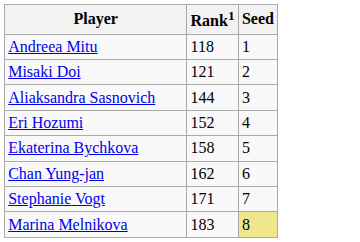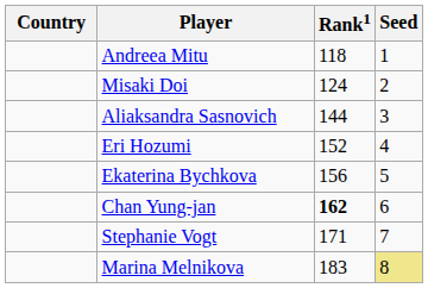 <table class="sortable wikitable">
 <tr>
+<th width="70">Country</th>
 <th width="175">Player</th>
 <th>Rank<sup>1</sup></th>
 <th>Seed</th>
 </tr>
 <tr>
+<td></td>
 <td><a href='#'>Andreea Mitu</a></td>
 <td>118</td>
 <td>1</td>
 </tr>
 <tr>
+<td></td>
 <td><a href='#'>Misaki Doi</a></td>
-<td>121</td>
+<td>124</td>
 <td>2</td>
 </tr>
 <tr>
+<td></td>
 <td><a href='#'>Aliaksandra Sasnovich</a></td>
 <td>144</td>
 <td>3</td>
 </tr>
 <tr>
+<td></td>
 <td><a href='#'>Eri Hozumi</a></td>
 <td>152</td>
 <td>4</td>
 </tr>
 <tr>
+<td></td>
 <td><a href='#'>Ekaterina Bychkova</a></td>
-<td>158</td>
+<td>156</td>
 <td>5</td>
 </tr>
 <tr>
+<td></td>
 <td><a href='#'>Chan Yung-jan</a></td>
-<td>162</td>
+<td><strong>162</strong></td>
 <td>6</td>
 </tr>
 <tr>
+<td></td>
 <td><a href='#'>Stephanie Vogt</a></td>
 <td>171</td>
 <td>7</td>
 </tr>
 <tr>
+<td></td>
 <td><a href='#'>Marina Melnikova</a></td>
 <td>183</td>
 <td style="background: khaki;">8</td>
 </tr>
 </table>
